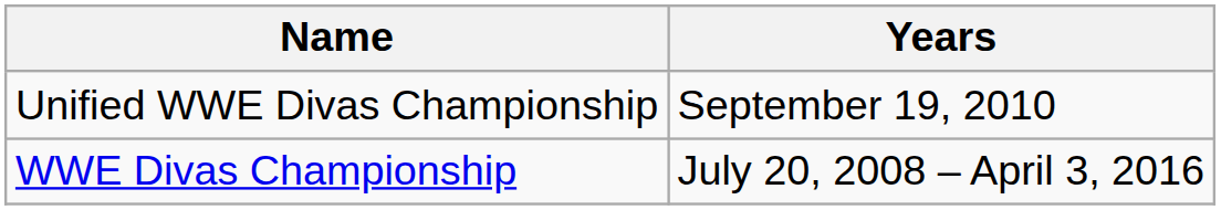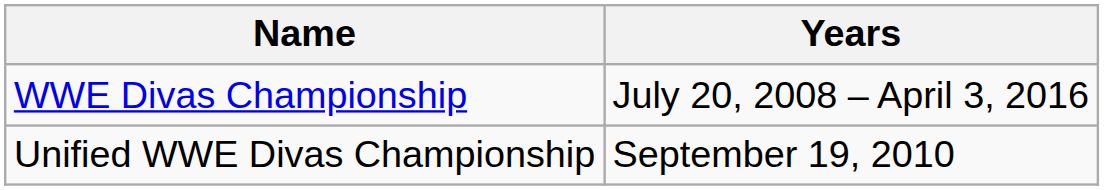 <table class="wikitable">
 <tr>
 <th>Name</th>
 <th>Years</th>
 </tr>
 <tr>
+<td><a href='#'>WWE Divas Championship</a></td>
+<td>July 20, 2008 – April 3, 2016</td>
+</tr>
+<tr>
 <td>Unified WWE Divas Championship</td>
 <td>September 19, 2010</td>
 </tr>
-<tr>
-<td><a href='#'>WWE Divas Championship</a></td>
-<td>July 20, 2008 – April 3, 2016</td>
-</tr>
 </table>
